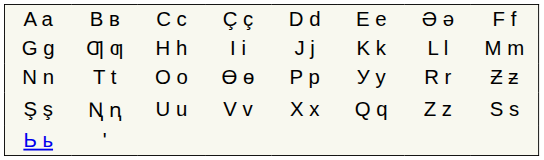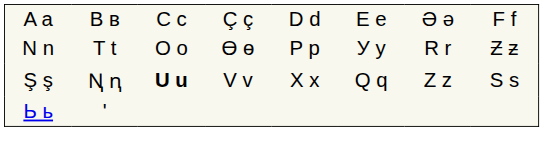 <table style="font-size:1.4em; border-color:black; border-width:1px; border-style:solid; border-collapse:collapse; background-color:#F8F8EF">
 <tr>
 <td style="width:3em; text-align:center; padding: 3px;">A a</td>
 <td style="width:3em; text-align:center; padding: 3px;">B ʙ</td>
 <td style="width:3em; text-align:center; padding: 3px;">C c</td>
 <td style="width:3em; text-align:center; padding: 3px;">Ç ç</td>
 <td style="width:3em; text-align:center; padding: 3px;">D d</td>
 <td style="width:3em; text-align:center; padding: 3px;">E e</td>
 <td style="width:3em; text-align:center; padding: 3px;">Ə ə</td>
 <td style="width:3em; text-align:center; padding: 3px;">F f</td>
-</tr>
-<tr>
-<td style="width:3em; text-align:center; padding: 3px;">G g</td>
-<td style="width:3em; text-align:center; padding: 3px;">Ƣ ƣ</td>
-<td style="width:3em; text-align:center; padding: 3px;">H h</td>
-<td style="width:3em; text-align:center; padding: 3px;">I i</td>
-<td style="width:3em; text-align:center; padding: 3px;">J j</td>
-<td style="width:3em; text-align:center; padding: 3px;">K k</td>
-<td style="width:3em; text-align:center; padding: 3px;">L l</td>
-<td style="width:3em; text-align:center; padding: 3px;">M m</td>
 </tr>
 <tr>
 <td style="width:3em; text-align:center; padding: 3px;">N n</td>
 <td style="width:3em; text-align:center; padding: 3px;">T t</td>
 <td style="width:3em; text-align:center; padding: 3px;">O o</td>
 <td style="width:3em; text-align:center; padding: 3px;">Ɵ ɵ</td>
 <td style="width:3em; text-align:center; padding: 3px;">P p</td>
 <td style="width:3em; text-align:center; padding: 3px;">У y</td>
 <td style="width:3em; text-align:center; padding: 3px;">R r</td>
 <td style="width:3em; text-align:center; padding: 3px;">Ƶ ƶ</td>
 </tr>
 <tr>
 <td style="width:3em; text-align:center; padding: 3px;">Ş ş</td>
 <td style="width:3em; text-align:center; padding: 3px;">Ꞑ ꞑ</td>
-<td style="width:3em; text-align:center; padding: 3px;">U u</td>
+<td style="width:3em; text-align:center; padding: 3px;"><strong>U u</strong></td>
 <td style="width:3em; text-align:center; padding: 3px;">V v</td>
 <td style="width:3em; text-align:center; padding: 3px;">X x</td>
 <td style="width:3em; text-align:center; padding: 3px;">Q q</td>
 <td style="width:3em; text-align:center; padding: 3px;">Z z</td>
 <td style="width:3em; text-align:center; padding: 3px;">S s</td>
 </tr>
 <tr>
 <td style="width:3em; text-align:center; padding: 3px;"><a href='#'>Ь ь</a></td>
 <td style="width:3em; text-align:center; padding: 3px;">'</td>
 <td></td>
 <td></td>
 <td></td>
 <td></td>
 <td></td>
 </tr>
 </table>
